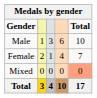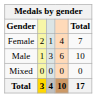 <table class="wikitable" style="font-size:85%; float:right">
 <tr style="background:#efefef;">
 <th colspan=5>Medals by gender</th>
 </tr>
 <tr align=center>
 <td><strong>Gender</strong></td>
 <td style="background:#f7f6a8;"></td>
 <td style="background:#dce5e5;"></td>
 <td style="background:#ffdab9;"></td>
 <td><strong>Total</strong></td>
 </tr>
 <tr align=center>
+<td>Female</td>
+<td style="background:#F7F6A8;">2</td>
+<td style="background:#DCE5E5;">1</td>
+<td style="background:#FFDAB9;">4</td>
+<td>7</td>
+</tr>
+<tr align=center>
 <td>Male</td>
 <td style="background:#F7F6A8;">1</td>
 <td style="background:#DCE5E5;">3</td>
 <td style="background:#FFDAB9;">6</td>
 <td>10</td>
 </tr>
 <tr align=center>
-<td>Female</td>
-<td style="background:#F7F6A8;">2</td>
-<td style="background:#DCE5E5;">1</td>
-<td style="background:#FFDAB9;">4</td>
-<td>7</td>
-</tr>
-<tr align=center>
 <td>Mixed</td>
 <td style="background:#F7F6A8;">0</td>
 <td style="background:#DCE5E5;">0</td>
 <td style="background:#FFDAB9;">0</td>
-<td style="background: lightsalmon;">0</td>
+<td>0</td>
 </tr>
 <tr align=center>
 <th>Total</th>
 <th style="background:gold;">3</th>
 <th style="background:silver;">4</th>
 <th style="background:#c96;">10</th>
 <th>17</th>
 </tr>
 </table>
